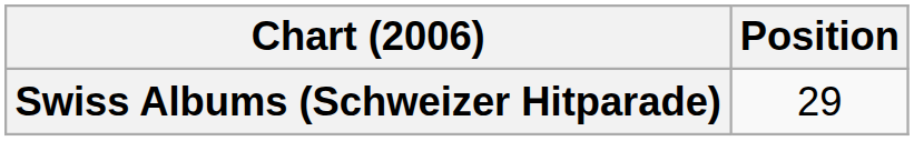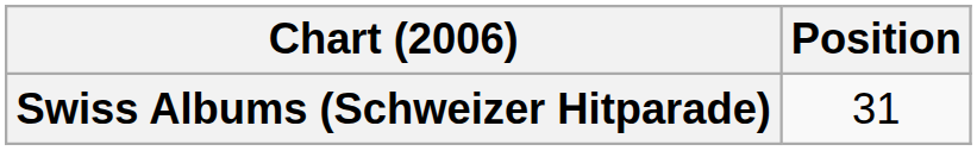 <table class="wikitable plainrowheaders" style="text-align:center">
 <tr>
 <th scope="col">Chart (2006)</th>
 <th scope="col">Position</th>
 </tr>
 <tr>
 <th scope="row">Swiss Albums (Schweizer Hitparade)</th>
-<td>29</td>
+<td>31</td>
 </tr>
 </table>
